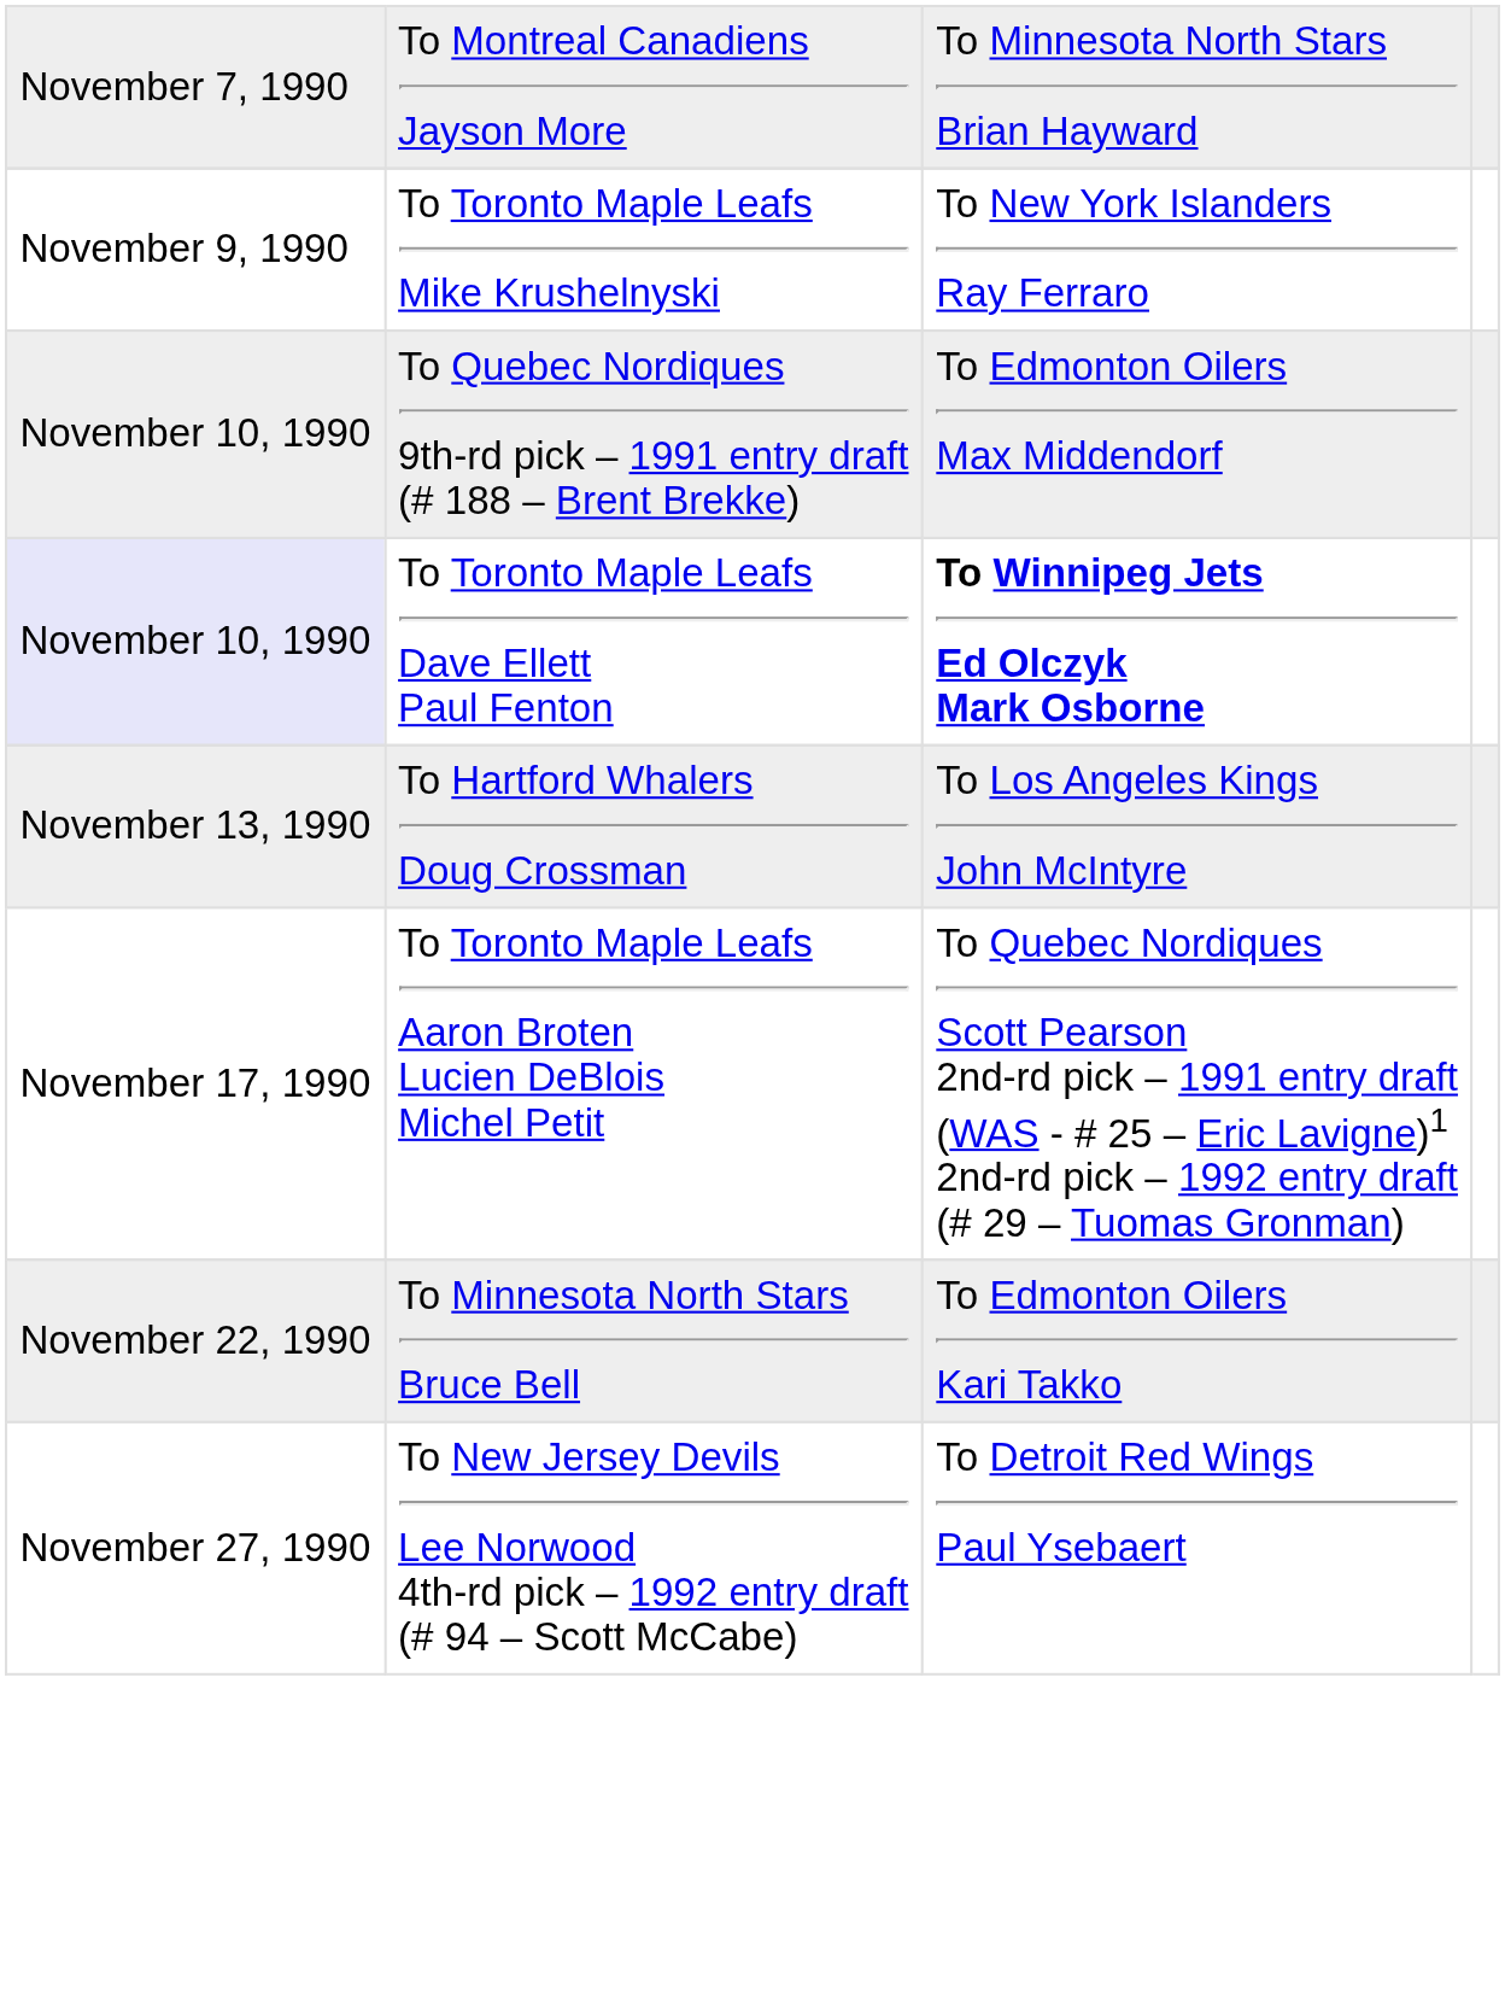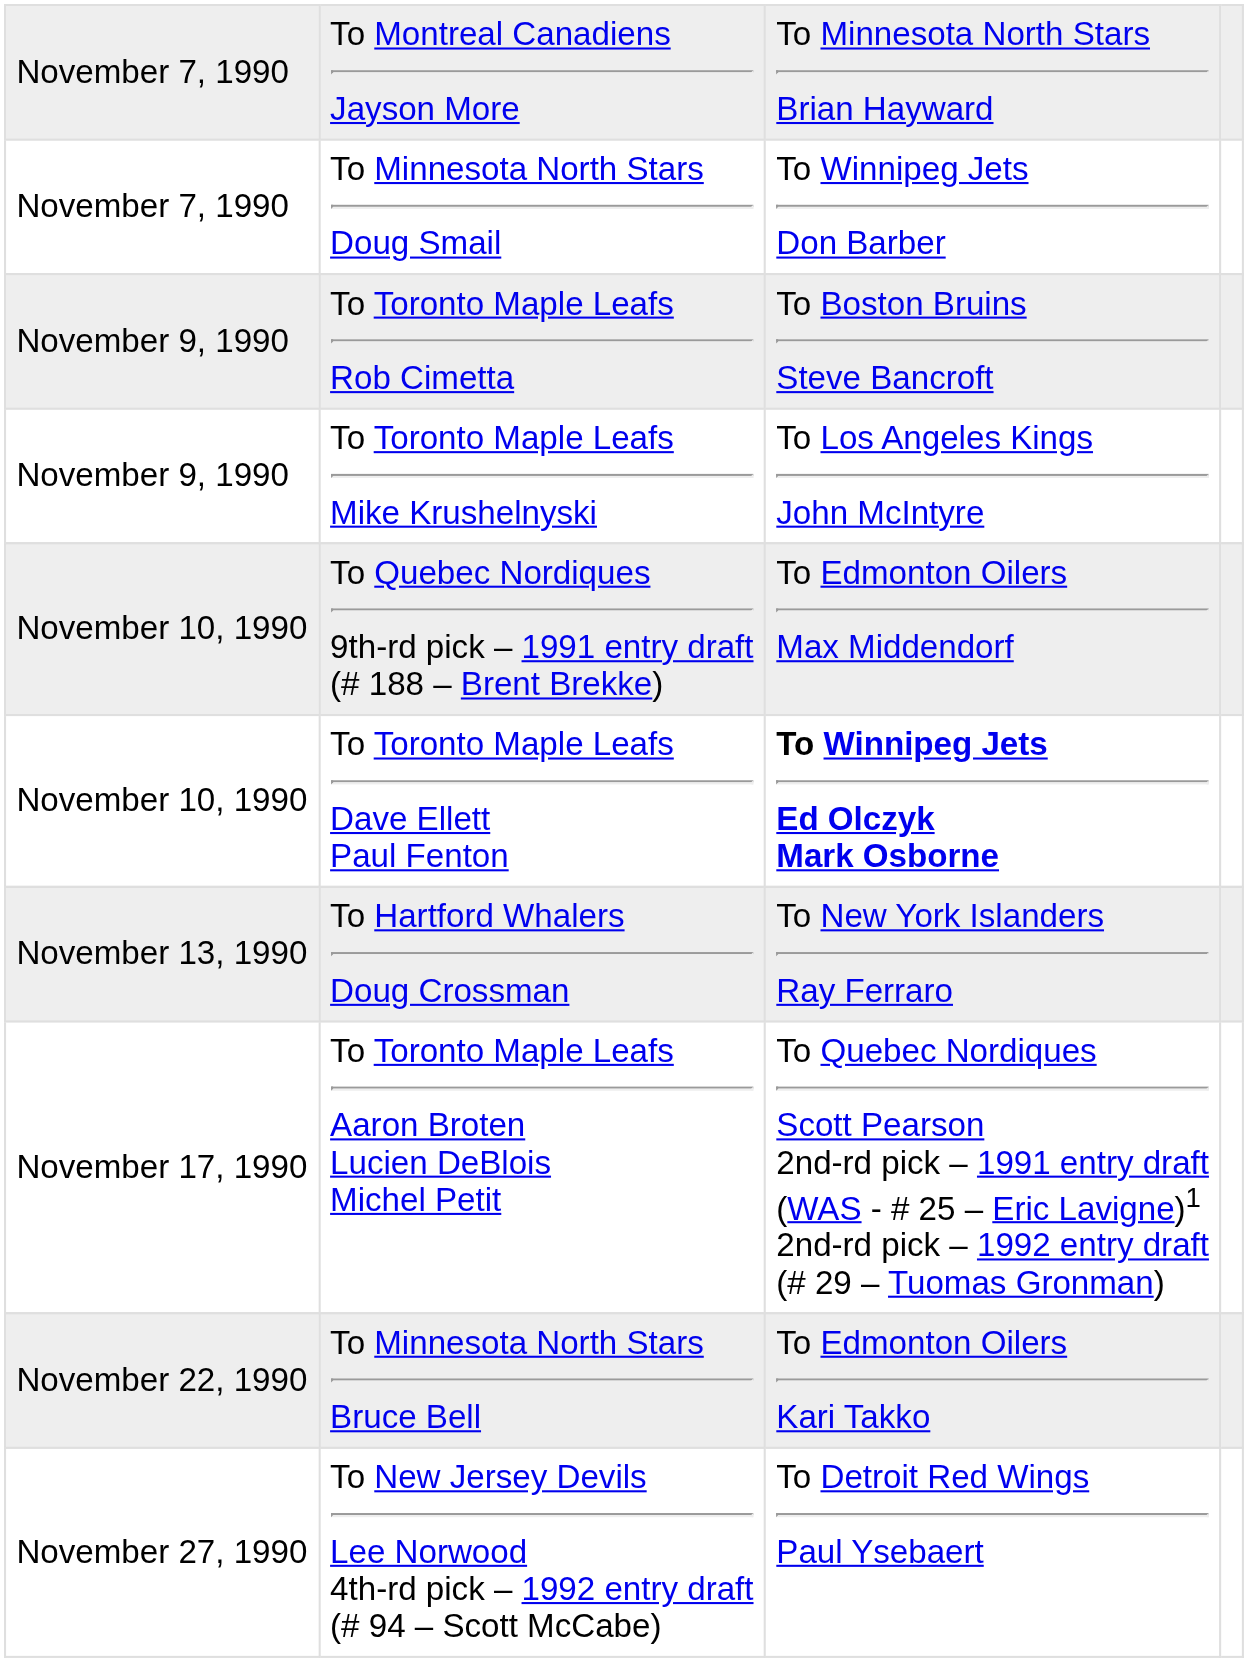 <table border=1 style="border-collapse:collapse" bordercolor="#DFDFDF"  cellpadding="5">
 <tr bgcolor="#eeeeee">
 <td>November 7, 1990</td>
 <td valign="top">To <a href='#'>Montreal Canadiens</a><hr><a href='#'>Jayson More</a></td>
 <td valign="top">To <a href='#'>Minnesota North Stars</a><hr><a href='#'>Brian Hayward</a></td>
 <td></td>
 </tr>
 <tr>
+<td>November 7, 1990</td>
+<td valign="top">To <a href='#'>Minnesota North Stars</a><hr><a href='#'>Doug Smail</a></td>
+<td valign="top">To <a href='#'>Winnipeg Jets</a><hr><a href='#'>Don Barber</a></td>
+<td></td>
+</tr>
+<tr>
+</tr>
+<tr bgcolor="#eeeeee">
+<td>November 9, 1990</td>
+<td valign="top">To <a href='#'>Toronto Maple Leafs</a><hr><a href='#'>Rob Cimetta</a></td>
+<td valign="top">To <a href='#'>Boston Bruins</a><hr><a href='#'>Steve Bancroft</a></td>
+<td></td>
 </tr>
 <tr>
 <td>November 9, 1990</td>
 <td valign="top">To <a href='#'>Toronto Maple Leafs</a><hr><a href='#'>Mike Krushelnyski</a></td>
-<td valign="top">To <a href='#'>New York Islanders</a><hr><a href='#'>Ray Ferraro</a></td>
+<td valign="top">To <a href='#'>Los Angeles Kings</a><hr><a href='#'>John McIntyre</a></td>
 <td></td>
 </tr>
 <tr>
 </tr>
 <tr bgcolor="#eeeeee">
 <td>November 10, 1990</td>
 <td valign="top">To <a href='#'>Quebec Nordiques</a><hr>9th-rd pick – <a href='#'>1991 entry draft</a><br>(# 188 – <a href='#'>Brent Brekke</a>)</td>
 <td valign="top">To <a href='#'>Edmonton Oilers</a><hr><a href='#'>Max Middendorf</a></td>
 <td></td>
 </tr>
 <tr>
-<td style="background: lavender;">November 10, 1990</td>
+<td>November 10, 1990</td>
 <td valign="top">To <a href='#'>Toronto Maple Leafs</a><hr><a href='#'>Dave Ellett</a><br><a href='#'>Paul Fenton</a></td>
 <td valign="top"><strong>To <a href='#'>Winnipeg Jets</a><hr><a href='#'>Ed Olczyk</a><br><a href='#'>Mark Osborne</a></strong></td>
 <td></td>
 </tr>
 <tr>
 </tr>
 <tr bgcolor="#eeeeee">
 <td>November 13, 1990</td>
 <td valign="top">To <a href='#'>Hartford Whalers</a><hr><a href='#'>Doug Crossman</a></td>
-<td valign="top">To <a href='#'>Los Angeles Kings</a><hr><a href='#'>John McIntyre</a></td>
+<td valign="top">To <a href='#'>New York Islanders</a><hr><a href='#'>Ray Ferraro</a></td>
 <td></td>
 </tr>
 <tr>
 <td>November 17, 1990</td>
 <td valign="top">To <a href='#'>Toronto Maple Leafs</a><hr><a href='#'>Aaron Broten</a><br><a href='#'>Lucien DeBlois</a><br><a href='#'>Michel Petit</a></td>
 <td valign="top">To <a href='#'>Quebec Nordiques</a><hr><a href='#'>Scott Pearson</a><br>2nd-rd pick – <a href='#'>1991 entry draft</a><br>(<a href='#'>WAS</a> - # 25 – <a href='#'>Eric Lavigne</a>)<sup>1</sup><br>2nd-rd pick – <a href='#'>1992 entry draft</a><br>(# 29 – <a href='#'>Tuomas Gronman</a>)</td>
 <td></td>
 </tr>
 <tr>
 </tr>
 <tr bgcolor="#eeeeee">
 <td>November 22, 1990</td>
 <td valign="top">To <a href='#'>Minnesota North Stars</a><hr><a href='#'>Bruce Bell</a></td>
 <td valign="top">To <a href='#'>Edmonton Oilers</a><hr><a href='#'>Kari Takko</a></td>
 <td></td>
 </tr>
 <tr>
 <td>November 27, 1990</td>
 <td valign="top">To <a href='#'>New Jersey Devils</a><hr><a href='#'>Lee Norwood</a><br>4th-rd pick – <a href='#'>1992 entry draft</a><br>(# 94 – Scott McCabe)</td>
 <td valign="top">To <a href='#'>Detroit Red Wings</a><hr><a href='#'>Paul Ysebaert</a></td>
 <td></td>
 </tr>
 </table>
